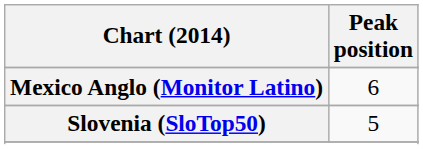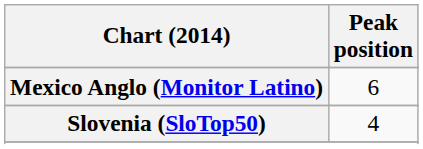 <table class="wikitable sortable plainrowheaders">
 <tr>
 <th>Chart (2014)</th>
 <th>Peak<br>position</th>
 </tr>
 <tr>
 </tr>
 <tr>
 </tr>
 <tr>
 </tr>
 <tr>
 </tr>
 <tr>
 </tr>
 <tr>
 </tr>
 <tr>
 </tr>
 <tr>
 </tr>
 <tr>
 </tr>
 <tr>
 </tr>
 <tr>
 </tr>
 <tr>
 </tr>
 <tr>
 </tr>
 <tr>
 <th scope="row">Mexico Anglo (<a href='#'>Monitor Latino</a>)</th>
 <td align=center>6</td>
 </tr>
 <tr>
 </tr>
 <tr>
 </tr>
 <tr>
 </tr>
 <tr>
 </tr>
 <tr>
 </tr>
 <tr>
 </tr>
 <tr>
 </tr>
 <tr>
 </tr>
 <tr>
 <th scope="row">Slovenia (<a href='#'>SloTop50</a>)</th>
-<td align=center>5</td>
+<td align=center>4</td>
 </tr>
 <tr>
 </tr>
 <tr>
 </tr>
 <tr>
 </tr>
 <tr>
 </tr>
 <tr>
 </tr>
 </table>
